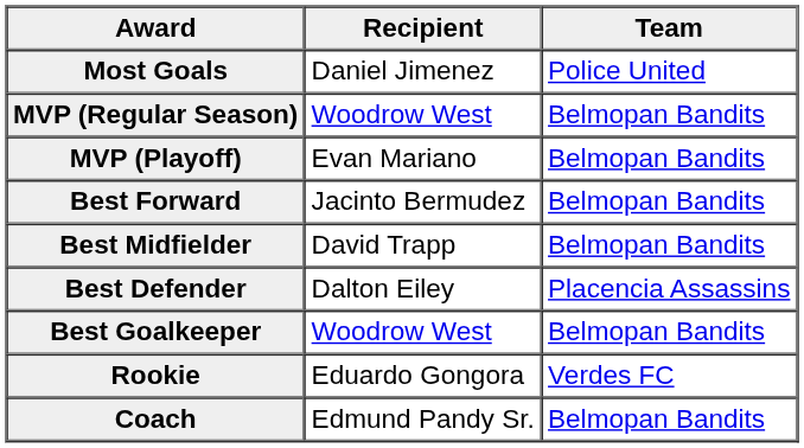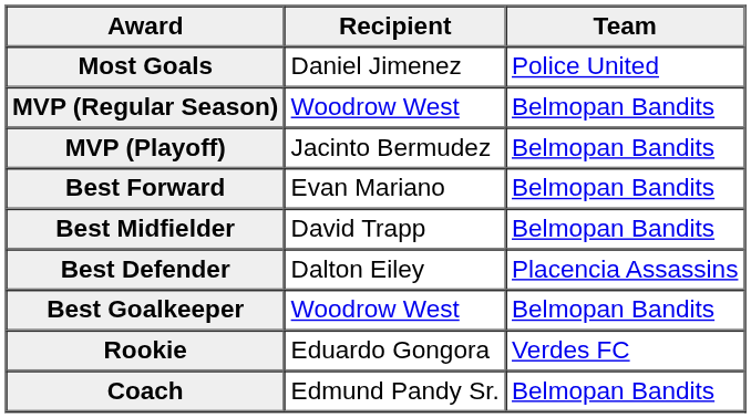 <table border="1" cellpadding="3" cellspacing="0" align="centre">
 <tr>
 <th scope="row" style="background:#efefef;">Award</th>
 <th scope="row" style="background:#efefef;">Recipient</th>
 <th scope="row" style="background:#efefef;">Team</th>
 </tr>
 <tr>
 <th scope="row" style="background:#efefef;">Most Goals</th>
 <td> Daniel Jimenez</td>
 <td><a href='#'>Police United</a></td>
 </tr>
 <tr>
 <th scope="row" style="background:#efefef;">MVP (Regular Season)</th>
 <td> <a href='#'>Woodrow West</a></td>
 <td><a href='#'>Belmopan Bandits</a></td>
 </tr>
 <tr>
 <th scope="row" style="background:#efefef;">MVP (Playoff)</th>
-<td> Evan Mariano</td>
+<td> Jacinto Bermudez</td>
 <td><a href='#'>Belmopan Bandits</a></td>
 </tr>
 <tr>
 <th scope="row" style="background:#efefef;">Best Forward</th>
-<td> Jacinto Bermudez</td>
+<td> Evan Mariano</td>
 <td><a href='#'>Belmopan Bandits</a></td>
 </tr>
 <tr>
 <th scope="row" style="background:#efefef;">Best Midfielder</th>
 <td> David Trapp</td>
 <td><a href='#'>Belmopan Bandits</a></td>
 </tr>
 <tr>
 <th scope="row" style="background:#efefef;">Best Defender</th>
 <td> Dalton Eiley</td>
 <td><a href='#'>Placencia Assassins</a></td>
 </tr>
 <tr>
 <th scope="row" style="background:#efefef;">Best Goalkeeper</th>
 <td> <a href='#'>Woodrow West</a></td>
 <td><a href='#'>Belmopan Bandits</a></td>
 </tr>
 <tr>
 <th scope="row" style="background:#efefef;">Rookie</th>
 <td> Eduardo Gongora</td>
 <td><a href='#'>Verdes FC</a></td>
 </tr>
 <tr>
 <th scope="row" style="background:#efefef;">Coach</th>
 <td> Edmund Pandy Sr.</td>
 <td><a href='#'>Belmopan Bandits</a></td>
 </tr>
 </table>
